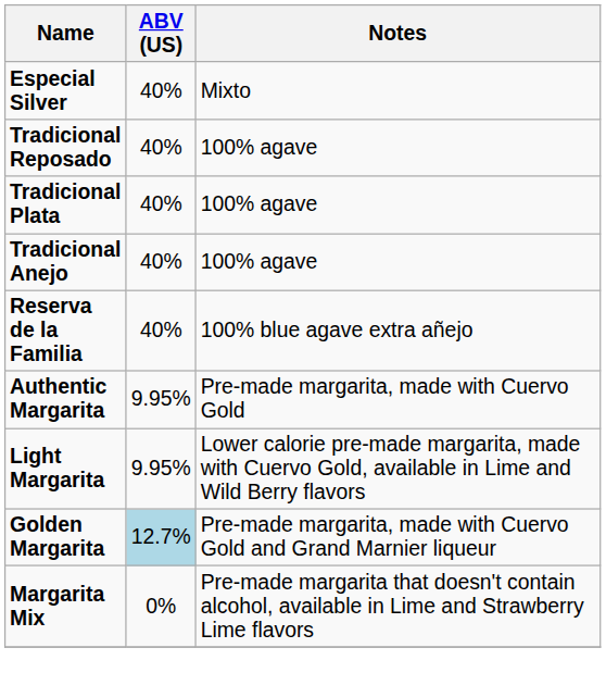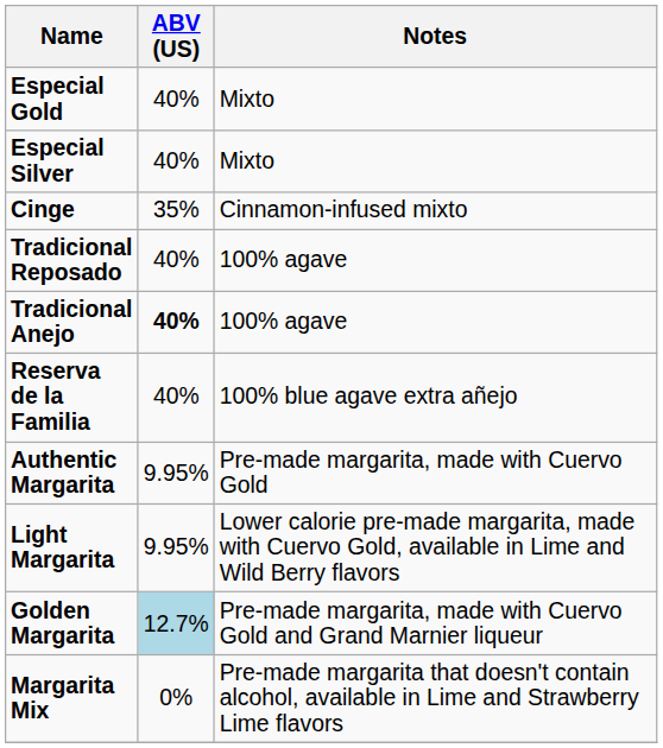 <table class="wikitable" style="text-align:left">
 <tr>
 <th style="width:85px;">Name</th>
 <th style="width:45px;"><a href='#'>ABV</a> (US)</th>
 <th style="width:300px;">Notes</th>
 </tr>
 <tr>
+<td><strong>Especial Gold</strong></td>
+<td style="text-align:center;">40%</td>
+<td>Mixto</td>
+</tr>
+<tr>
 <td><strong>Especial Silver</strong></td>
 <td style="text-align:center;">40%</td>
 <td>Mixto</td>
+</tr>
+<tr>
+<td><strong>Cinge</strong></td>
+<td style="text-align:center;">35%</td>
+<td>Cinnamon-infused mixto</td>
 </tr>
 <tr>
 <td><strong>Tradicional Reposado</strong></td>
 <td style="text-align:center;">40%</td>
 <td>100% agave</td>
 </tr>
 <tr>
-<td><strong>Tradicional Plata</strong></td>
-<td style="text-align:center;">40%</td>
-<td>100% agave</td>
-</tr>
-<tr>
 <td><strong>Tradicional Anejo</strong></td>
-<td style="text-align:center;">40%</td>
+<td style="text-align:center;"><strong>40%</strong></td>
 <td>100% agave</td>
 </tr>
 <tr>
 <td><strong>Reserva de la Familia</strong></td>
 <td style="text-align:center;">40%</td>
 <td>100% blue agave extra añejo</td>
 </tr>
 <tr>
 <td><strong>Authentic Margarita</strong></td>
 <td style="text-align:center;">9.95%</td>
 <td>Pre-made margarita, made with Cuervo Gold</td>
 </tr>
 <tr>
 <td><strong>Light Margarita</strong></td>
 <td style="text-align:center;">9.95%</td>
 <td>Lower calorie pre-made margarita, made with Cuervo Gold, available in Lime and Wild Berry flavors</td>
 </tr>
 <tr>
 <td><strong>Golden Margarita</strong></td>
 <td style="background: lightblue; text-align:center;">12.7%</td>
 <td>Pre-made margarita, made with Cuervo Gold and Grand Marnier liqueur</td>
 </tr>
 <tr>
 <td><strong>Margarita Mix</strong></td>
 <td style="text-align:center;">0%</td>
 <td>Pre-made margarita that doesn't contain alcohol, available in Lime and Strawberry Lime flavors</td>
 </tr>
 <tr>
 </tr>
 </table>
